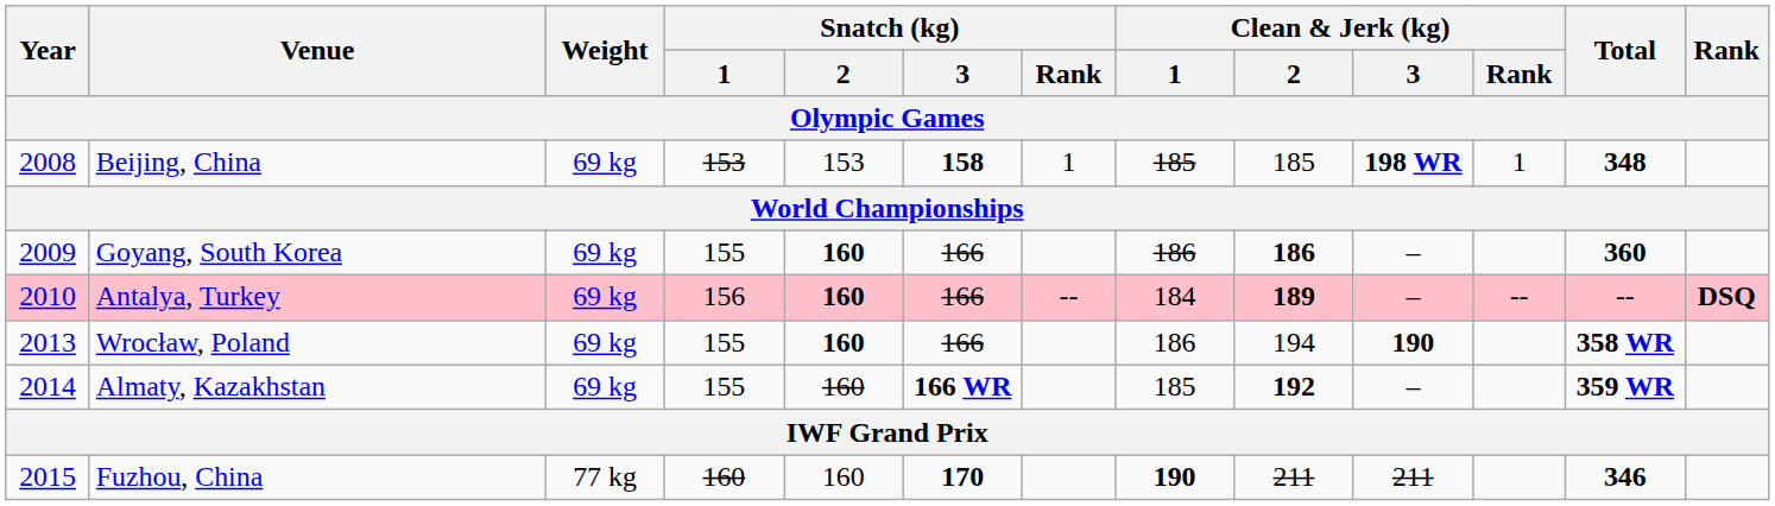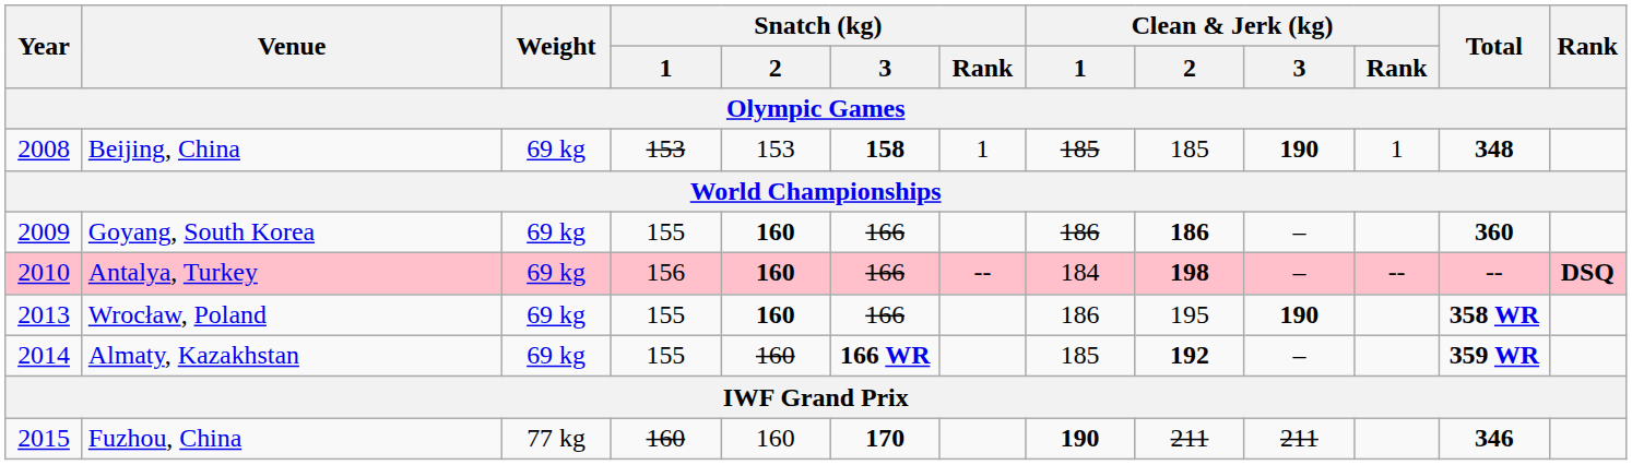 <table class="wikitable" style="text-align:center;">
 <tr>
 <th rowspan=2 width=40>Year</th>
 <th rowspan=2 width=250>Venue</th>
 <th rowspan=2 width=60>Weight</th>
 <th colspan=4>Snatch (kg)</th>
 <th colspan=4>Clean & Jerk (kg)</th>
 <th rowspan=2 width=60>Total</th>
 <th rowspan=2 width=40>Rank</th>
 </tr>
 <tr>
 <th width=60>1</th>
 <th width=60>2</th>
 <th width=60>3</th>
 <th width=45>Rank</th>
 <th width=60>1</th>
 <th width=60>2</th>
 <th width=60>3</th>
 <th width=45>Rank</th>
 </tr>
 <tr>
 <th colspan=13><a href='#'>Olympic Games</a></th>
 </tr>
 <tr>
 <td><a href='#'>2008</a></td>
 <td align=left> <a href='#'>Beijing</a>, <a href='#'>China</a></td>
 <td><a href='#'>69 kg</a></td>
 <td><s>153</s></td>
 <td>153</td>
 <td><strong>158</strong></td>
 <td>1</td>
 <td><s>185</s></td>
 <td>185</td>
-<td><strong>198 <a href='#'>WR</a></strong></td>
+<td><strong>190</strong></td>
 <td>1</td>
 <td><strong>348</strong></td>
 <td></td>
 </tr>
 <tr>
 <th colspan=13><a href='#'>World Championships</a></th>
 </tr>
 <tr>
 <td><a href='#'>2009</a></td>
 <td align=left> <a href='#'>Goyang</a>, <a href='#'>South Korea</a></td>
 <td><a href='#'>69 kg</a></td>
 <td>155</td>
 <td><strong>160</strong></td>
 <td><s>166</s></td>
 <td></td>
 <td><s>186</s></td>
 <td><strong>186</strong></td>
 <td>–</td>
 <td></td>
 <td><strong>360</strong></td>
 <td></td>
 </tr>
 <tr bgcolor=pink>
 <td><a href='#'>2010</a></td>
 <td align=left> <a href='#'>Antalya</a>, <a href='#'>Turkey</a></td>
 <td><a href='#'>69 kg</a></td>
 <td>156</td>
 <td><strong>160</strong></td>
 <td><s>166</s></td>
 <td>--</td>
 <td>184</td>
-<td><strong>189</strong></td>
+<td><strong>198</strong></td>
 <td>–</td>
 <td>--</td>
 <td>--</td>
 <td><strong>DSQ</strong></td>
 </tr>
 <tr>
 <td><a href='#'>2013</a></td>
 <td align=left> <a href='#'>Wrocław</a>, <a href='#'>Poland</a></td>
 <td><a href='#'>69 kg</a></td>
 <td>155</td>
 <td><strong>160</strong></td>
 <td><s>166</s></td>
 <td></td>
 <td>186</td>
-<td>194</td>
+<td>195</td>
 <td><strong>190</strong></td>
 <td></td>
 <td><strong>358 <a href='#'>WR</a></strong></td>
 <td></td>
 </tr>
 <tr>
 <td><a href='#'>2014</a></td>
 <td align=left> <a href='#'>Almaty</a>, <a href='#'>Kazakhstan</a></td>
 <td><a href='#'>69 kg</a></td>
 <td>155</td>
 <td><s>160</s></td>
 <td><strong>166 <a href='#'>WR</a></strong></td>
 <td></td>
 <td>185</td>
 <td><strong>192</strong></td>
 <td>–</td>
 <td></td>
 <td><strong>359 <a href='#'>WR</a></strong></td>
 <td></td>
 </tr>
 <tr>
 <th colspan=13>IWF Grand Prix</th>
 </tr>
 <tr>
 <td><a href='#'>2015</a></td>
 <td align=left> <a href='#'>Fuzhou</a>, <a href='#'>China</a></td>
 <td>77 kg</td>
 <td><s>160</s></td>
 <td>160</td>
 <td><strong>170</strong></td>
 <td></td>
 <td><strong>190</strong></td>
 <td><s>211</s></td>
 <td><s>211</s></td>
 <td></td>
 <td><strong>346</strong></td>
 <td></td>
 </tr>
 </table>
